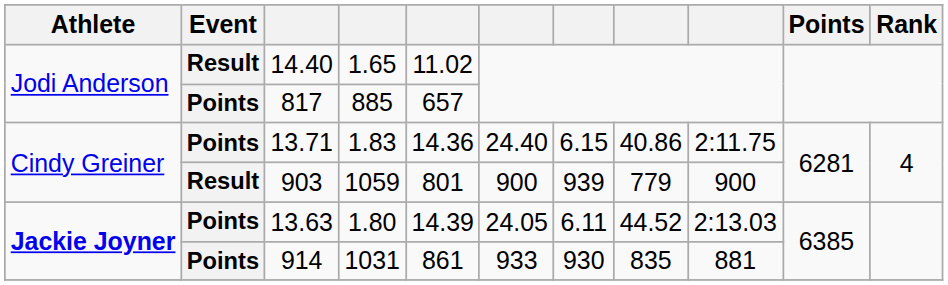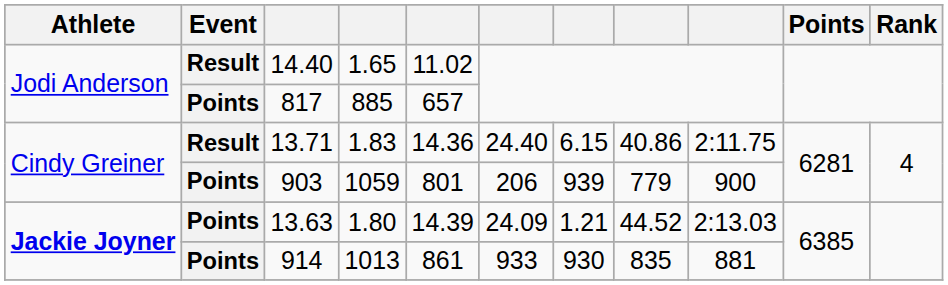 <table class=wikitable style=font-size:90%;text-align:center>
 <tr>
 <th>Athlete</th>
 <th>Event</th>
 <th></th>
 <th></th>
 <th></th>
 <th></th>
 <th></th>
 <th></th>
 <th></th>
 <th>Points</th>
 <th>Rank</th>
 </tr>
 <tr>
 <td align=left rowspan=2><a href='#'>Jodi Anderson</a></td>
 <th style=font-size:95%>Result</th>
 <td>14.40</td>
 <td>1.65</td>
 <td>11.02</td>
 <td colspan=4 rowspan=2></td>
 <td colspan=2 rowspan=2></td>
 </tr>
 <tr>
 <th style=font-size:95%>Points</th>
 <td>817</td>
 <td>885</td>
 <td>657</td>
 </tr>
 <tr>
 <td align=left rowspan=2><a href='#'>Cindy Greiner</a></td>
-<th style=font-size:95%>Points</th>
+<th style=font-size:95%>Result</th>
 <td>13.71</td>
 <td>1.83</td>
 <td>14.36</td>
 <td>24.40</td>
 <td>6.15</td>
 <td>40.86</td>
 <td>2:11.75</td>
 <td rowspan=2>6281</td>
 <td rowspan=2>4</td>
 </tr>
 <tr>
-<th style=font-size:95%>Result</th>
+<th style=font-size:95%>Points</th>
 <td>903</td>
 <td>1059</td>
 <td>801</td>
-<td>900</td>
+<td>206</td>
 <td>939</td>
 <td>779</td>
 <td>900</td>
 </tr>
 <tr>
 <td align=left rowspan=2><strong><a href='#'>Jackie Joyner</a></strong></td>
 <th style=font-size:95%>Points</th>
 <td>13.63</td>
 <td>1.80</td>
 <td>14.39</td>
-<td>24.05</td>
-<td>6.11</td>
+<td>24.09</td>
+<td>1.21</td>
 <td>44.52</td>
 <td>2:13.03</td>
 <td rowspan=2>6385</td>
 <td rowspan=2></td>
 </tr>
 <tr>
 <th style=font-size:95%>Points</th>
 <td>914</td>
-<td>1031</td>
+<td>1013</td>
 <td>861</td>
 <td>933</td>
 <td>930</td>
 <td>835</td>
 <td>881</td>
 </tr>
 </table>
